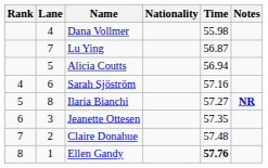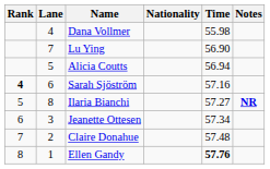 <table class="wikitable sortable" style="text-align:center">
 <tr>
 <th>Rank</th>
 <th>Lane</th>
 <th>Name</th>
 <th>Nationality</th>
 <th>Time</th>
 <th>Notes</th>
 </tr>
 <tr>
 <td></td>
 <td>4</td>
 <td align=left><a href='#'>Dana Vollmer</a></td>
 <td align=left></td>
 <td>55.98</td>
 <td></td>
 </tr>
 <tr>
 <td></td>
 <td>7</td>
 <td align=left><a href='#'>Lu Ying</a></td>
 <td align=left></td>
-<td>56.87</td>
+<td>56.90</td>
 <td></td>
 </tr>
 <tr>
 <td></td>
 <td>5</td>
 <td align=left><a href='#'>Alicia Coutts</a></td>
 <td align=left></td>
 <td>56.94</td>
 <td></td>
 </tr>
 <tr>
-<td>4</td>
+<td><strong>4</strong></td>
 <td>6</td>
 <td align=left><a href='#'>Sarah Sjöström</a></td>
 <td align=left></td>
 <td>57.16</td>
 <td></td>
 </tr>
 <tr>
 <td>5</td>
 <td>8</td>
 <td align=left><a href='#'>Ilaria Bianchi</a></td>
 <td align=left></td>
 <td>57.27</td>
 <td><strong><a href='#'>NR</a></strong></td>
 </tr>
 <tr>
 <td>6</td>
 <td>3</td>
 <td align=left><a href='#'>Jeanette Ottesen</a></td>
 <td align=left></td>
-<td>57.35</td>
+<td>57.34</td>
 <td></td>
 </tr>
 <tr>
 <td>7</td>
 <td>2</td>
 <td align=left><a href='#'>Claire Donahue</a></td>
 <td align=left></td>
 <td>57.48</td>
 <td></td>
 </tr>
 <tr>
 <td>8</td>
 <td>1</td>
 <td align=left><a href='#'>Ellen Gandy</a></td>
 <td align=left></td>
 <td><strong>57.76</strong></td>
 <td></td>
 </tr>
 </table>
